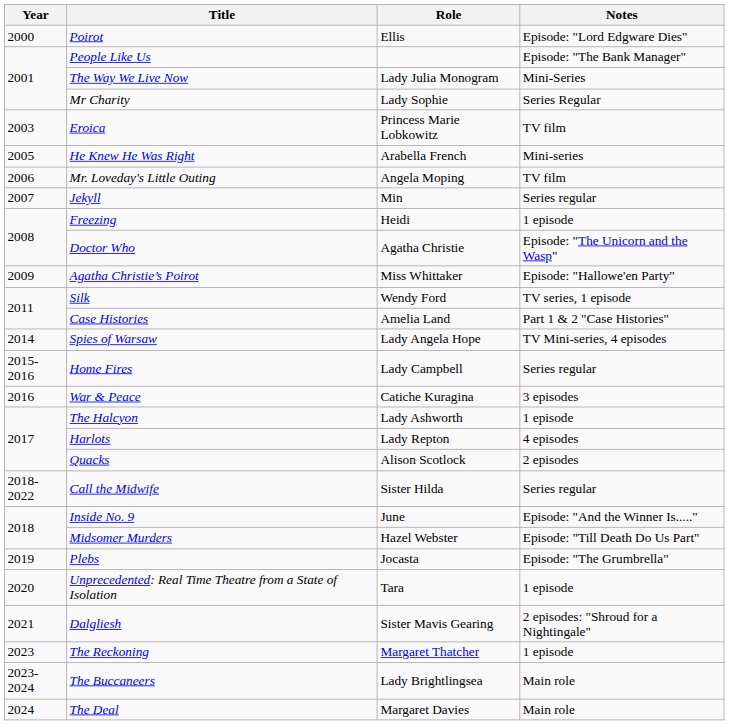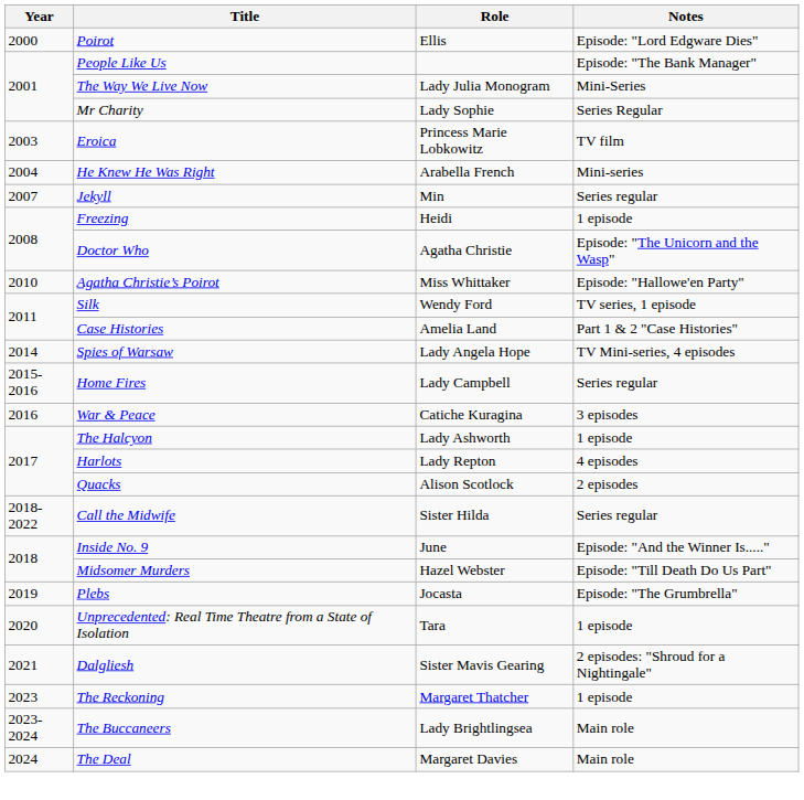 <table class="wikitable sortable">
 <tr>
 <th>Year</th>
 <th>Title</th>
 <th>Role</th>
 <th class="unsortable">Notes</th>
 </tr>
 <tr>
 <td>2000</td>
 <td><em><a href='#'>Poirot</a></em></td>
 <td>Ellis</td>
 <td>Episode: "Lord Edgware Dies"</td>
 </tr>
 <tr>
 <td rowspan=3>2001</td>
 <td><em><a href='#'>People Like Us</a></em></td>
 <td></td>
 <td>Episode: "The Bank Manager"</td>
 </tr>
 <tr>
 <td><em><a href='#'>The Way We Live Now</a></em></td>
 <td>Lady Julia Monogram</td>
 <td>Mini-Series</td>
 </tr>
 <tr>
 <td><em>Mr Charity</em></td>
 <td>Lady Sophie</td>
 <td>Series Regular</td>
 </tr>
 <tr>
 <td>2003</td>
 <td><em><a href='#'>Eroica</a></em></td>
 <td>Princess Marie Lobkowitz</td>
 <td>TV film</td>
 </tr>
 <tr>
-<td>2005</td>
+<td>2004</td>
 <td><em><a href='#'>He Knew He Was Right</a></em></td>
 <td>Arabella French</td>
 <td>Mini-series</td>
-</tr>
-<tr>
-<td>2006</td>
-<td><em>Mr. Loveday's Little Outing</em></td>
-<td>Angela Moping</td>
-<td>TV film</td>
 </tr>
 <tr>
 <td>2007</td>
 <td><em><a href='#'>Jekyll</a></em></td>
 <td>Min</td>
 <td>Series regular</td>
 </tr>
 <tr>
 <td rowspan=2>2008</td>
 <td><em><a href='#'>Freezing</a></em></td>
 <td>Heidi</td>
 <td>1 episode</td>
 </tr>
 <tr>
 <td><em><a href='#'>Doctor Who</a></em></td>
 <td>Agatha Christie</td>
 <td>Episode: "<a href='#'>The Unicorn and the Wasp</a>"</td>
 </tr>
 <tr>
-<td>2009</td>
+<td>2010</td>
 <td><em><a href='#'>Agatha Christie’s Poirot</a></em></td>
 <td>Miss Whittaker</td>
 <td>Episode: "Hallowe'en Party"</td>
 </tr>
 <tr>
 <td rowspan=2>2011</td>
 <td><em><a href='#'>Silk</a></em></td>
 <td>Wendy Ford</td>
 <td>TV series, 1 episode</td>
 </tr>
 <tr>
 <td><em><a href='#'>Case Histories</a></em></td>
 <td>Amelia Land</td>
 <td>Part 1 & 2 "Case Histories"</td>
 </tr>
 <tr>
 <td>2014</td>
 <td><em><a href='#'>Spies of Warsaw</a></em></td>
 <td>Lady Angela Hope</td>
 <td>TV Mini-series, 4 episodes</td>
 </tr>
 <tr>
 <td>2015-2016</td>
 <td><em><a href='#'>Home Fires</a></em></td>
 <td>Lady Campbell</td>
 <td>Series regular</td>
 </tr>
 <tr>
 <td>2016</td>
 <td><em><a href='#'>War & Peace</a></em></td>
 <td>Catiche Kuragina</td>
 <td>3 episodes</td>
 </tr>
 <tr>
 <td rowspan=3>2017</td>
 <td><em><a href='#'>The Halcyon</a></em></td>
 <td>Lady Ashworth</td>
 <td>1 episode</td>
 </tr>
 <tr>
 <td><em><a href='#'>Harlots</a></em></td>
 <td>Lady Repton</td>
 <td>4 episodes</td>
 </tr>
 <tr>
 <td><em><a href='#'>Quacks</a></em></td>
 <td>Alison Scotlock</td>
 <td>2 episodes</td>
 </tr>
 <tr>
 <td>2018-2022</td>
 <td><em><a href='#'>Call the Midwife</a></em></td>
 <td>Sister Hilda</td>
 <td>Series regular</td>
 </tr>
 <tr>
 <td rowspan=2>2018</td>
 <td><em><a href='#'>Inside No. 9</a></em></td>
 <td>June</td>
 <td>Episode: "And the Winner Is....."</td>
 </tr>
 <tr>
 <td><em><a href='#'>Midsomer Murders</a></em></td>
 <td>Hazel Webster</td>
 <td>Episode: "Till Death Do Us Part"</td>
 </tr>
 <tr>
 <td>2019</td>
 <td><em><a href='#'>Plebs</a></em></td>
 <td>Jocasta</td>
 <td>Episode: "The Grumbrella"</td>
 </tr>
 <tr>
 <td>2020</td>
 <td><em><a href='#'>Unprecedented</a>: Real Time Theatre from a State of Isolation</em></td>
 <td>Tara</td>
 <td>1 episode</td>
 </tr>
 <tr>
 <td>2021</td>
 <td><em><a href='#'>Dalgliesh</a></em></td>
 <td>Sister Mavis Gearing</td>
 <td>2 episodes: "Shroud for a Nightingale"</td>
 </tr>
 <tr>
 <td>2023</td>
 <td><em><a href='#'>The Reckoning</a></em></td>
 <td><a href='#'>Margaret Thatcher</a></td>
 <td>1 episode</td>
 </tr>
 <tr>
 <td>2023-2024</td>
 <td><em><a href='#'>The Buccaneers</a></em></td>
 <td>Lady Brightlingsea</td>
 <td>Main role</td>
 </tr>
 <tr>
 <td>2024</td>
 <td><em><a href='#'>The Deal</a></em></td>
 <td>Margaret Davies</td>
 <td>Main role</td>
 </tr>
 </table>
